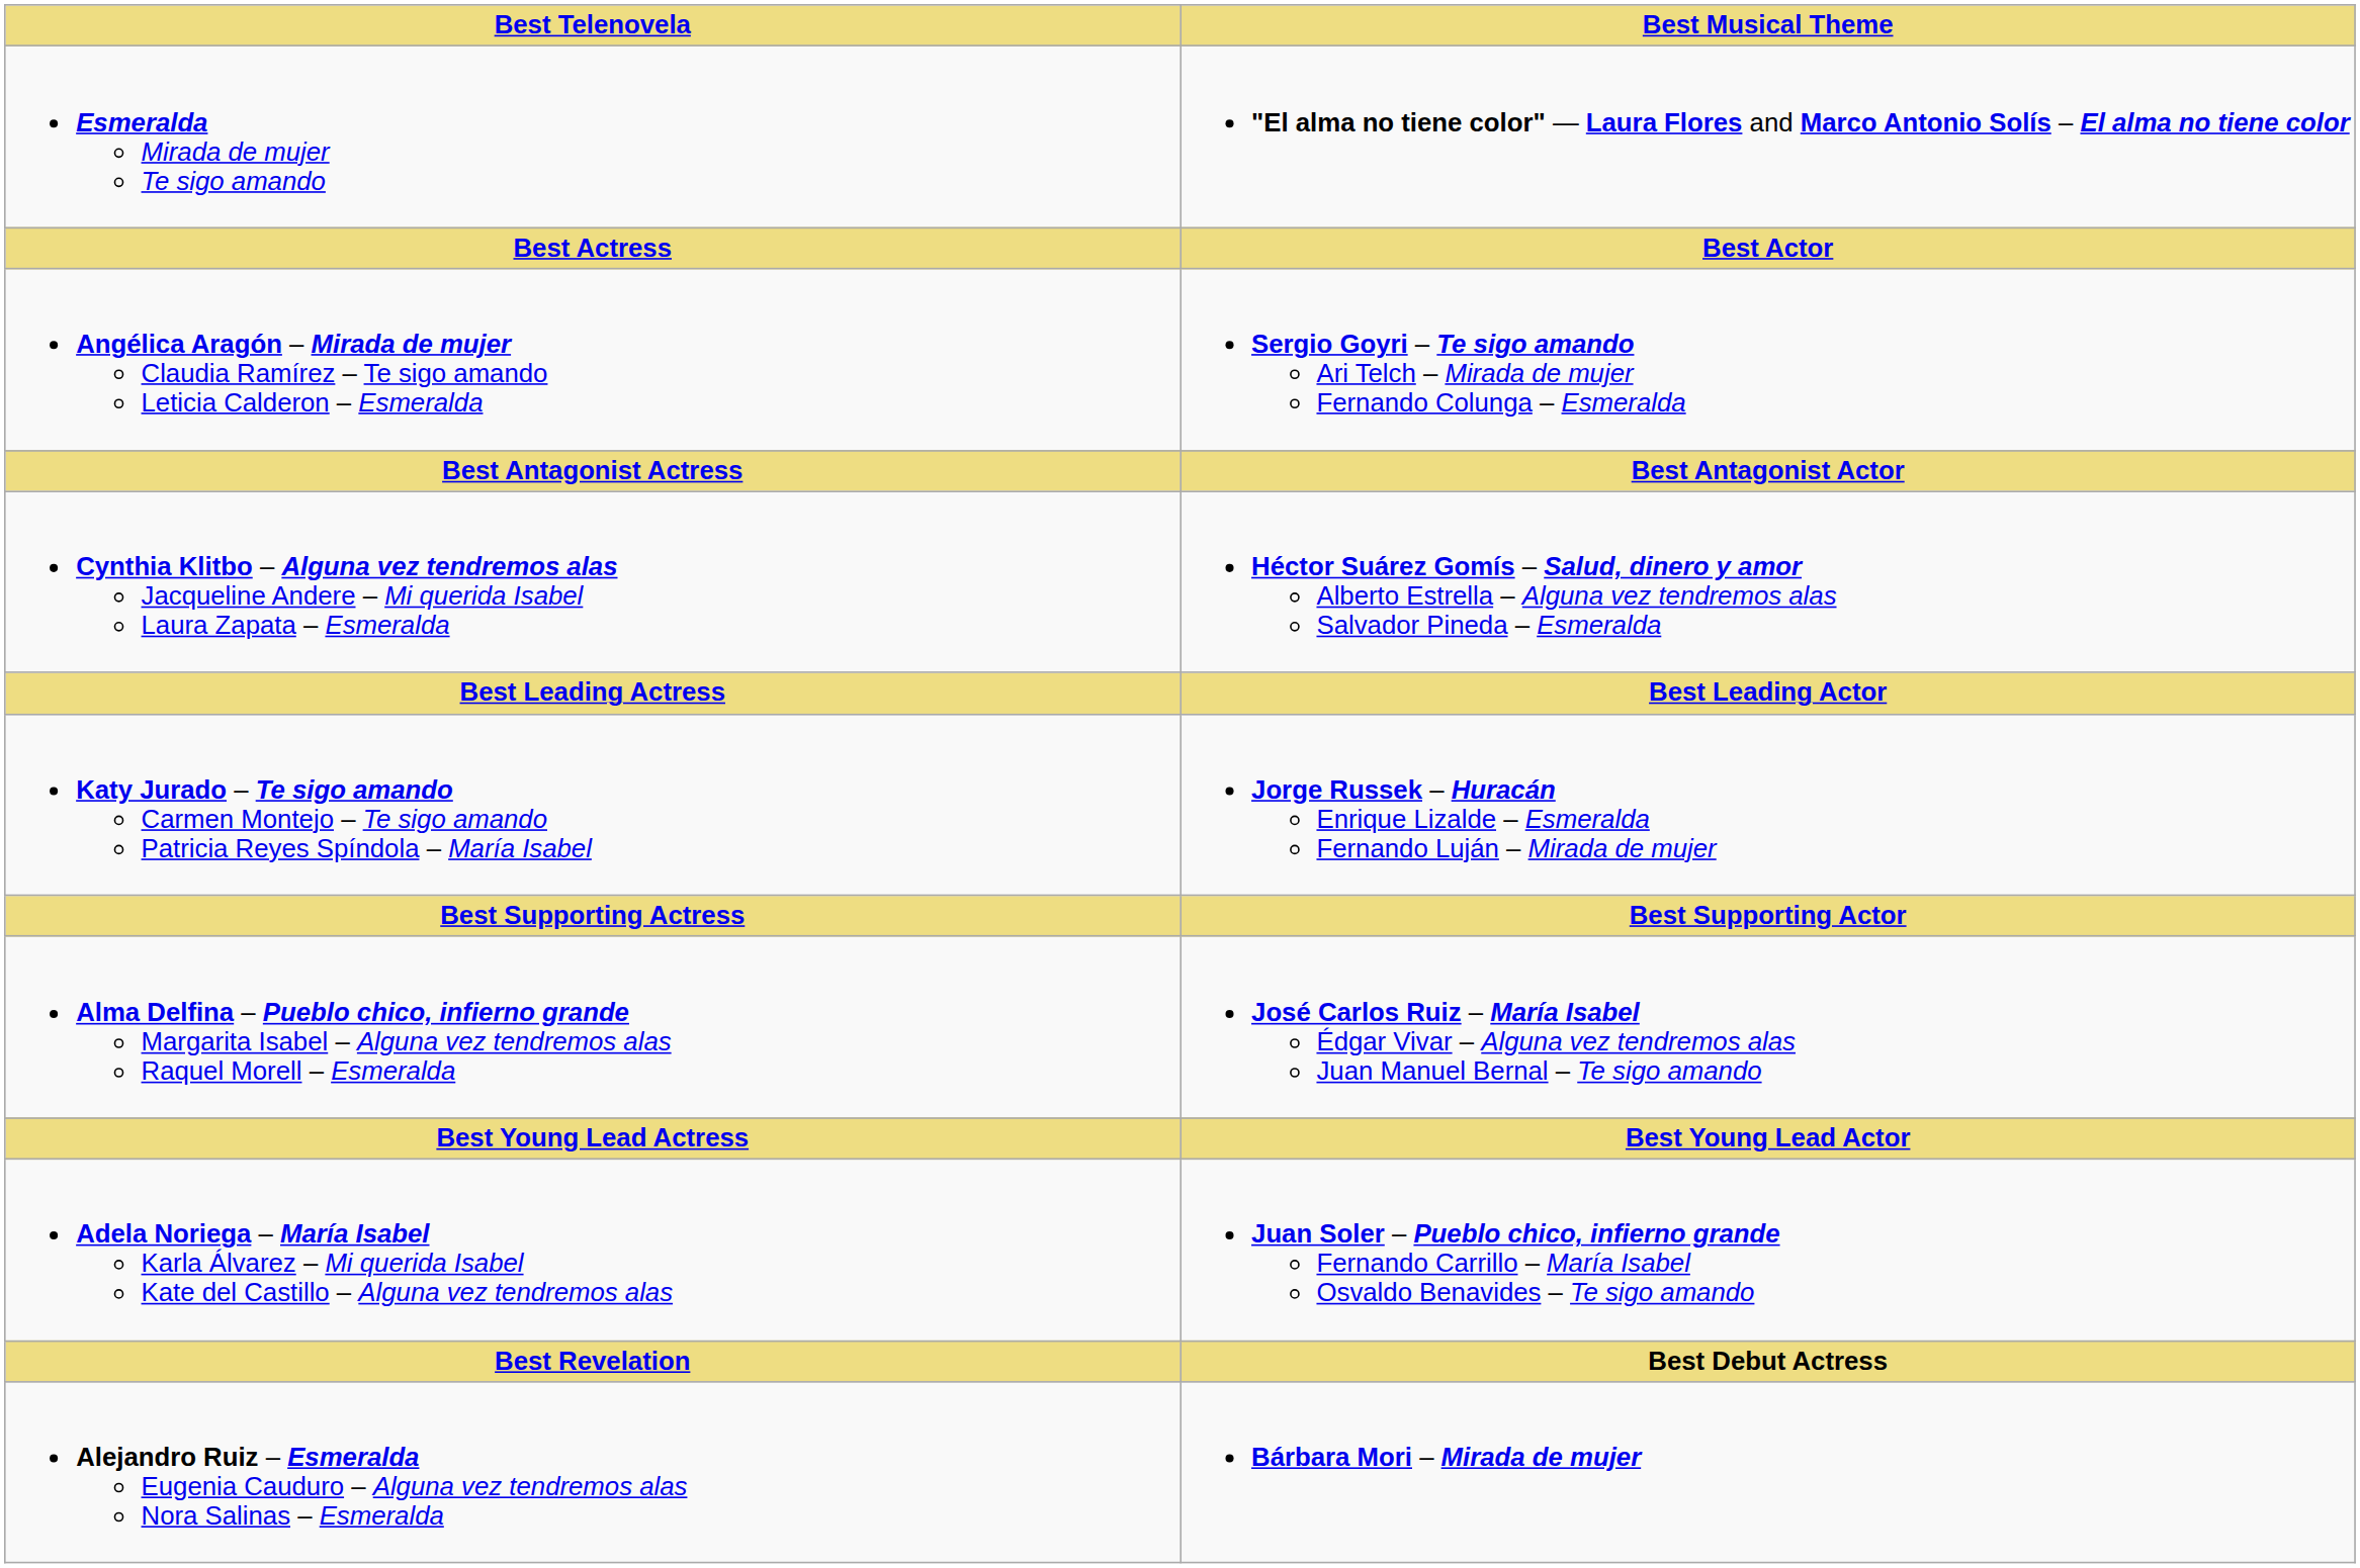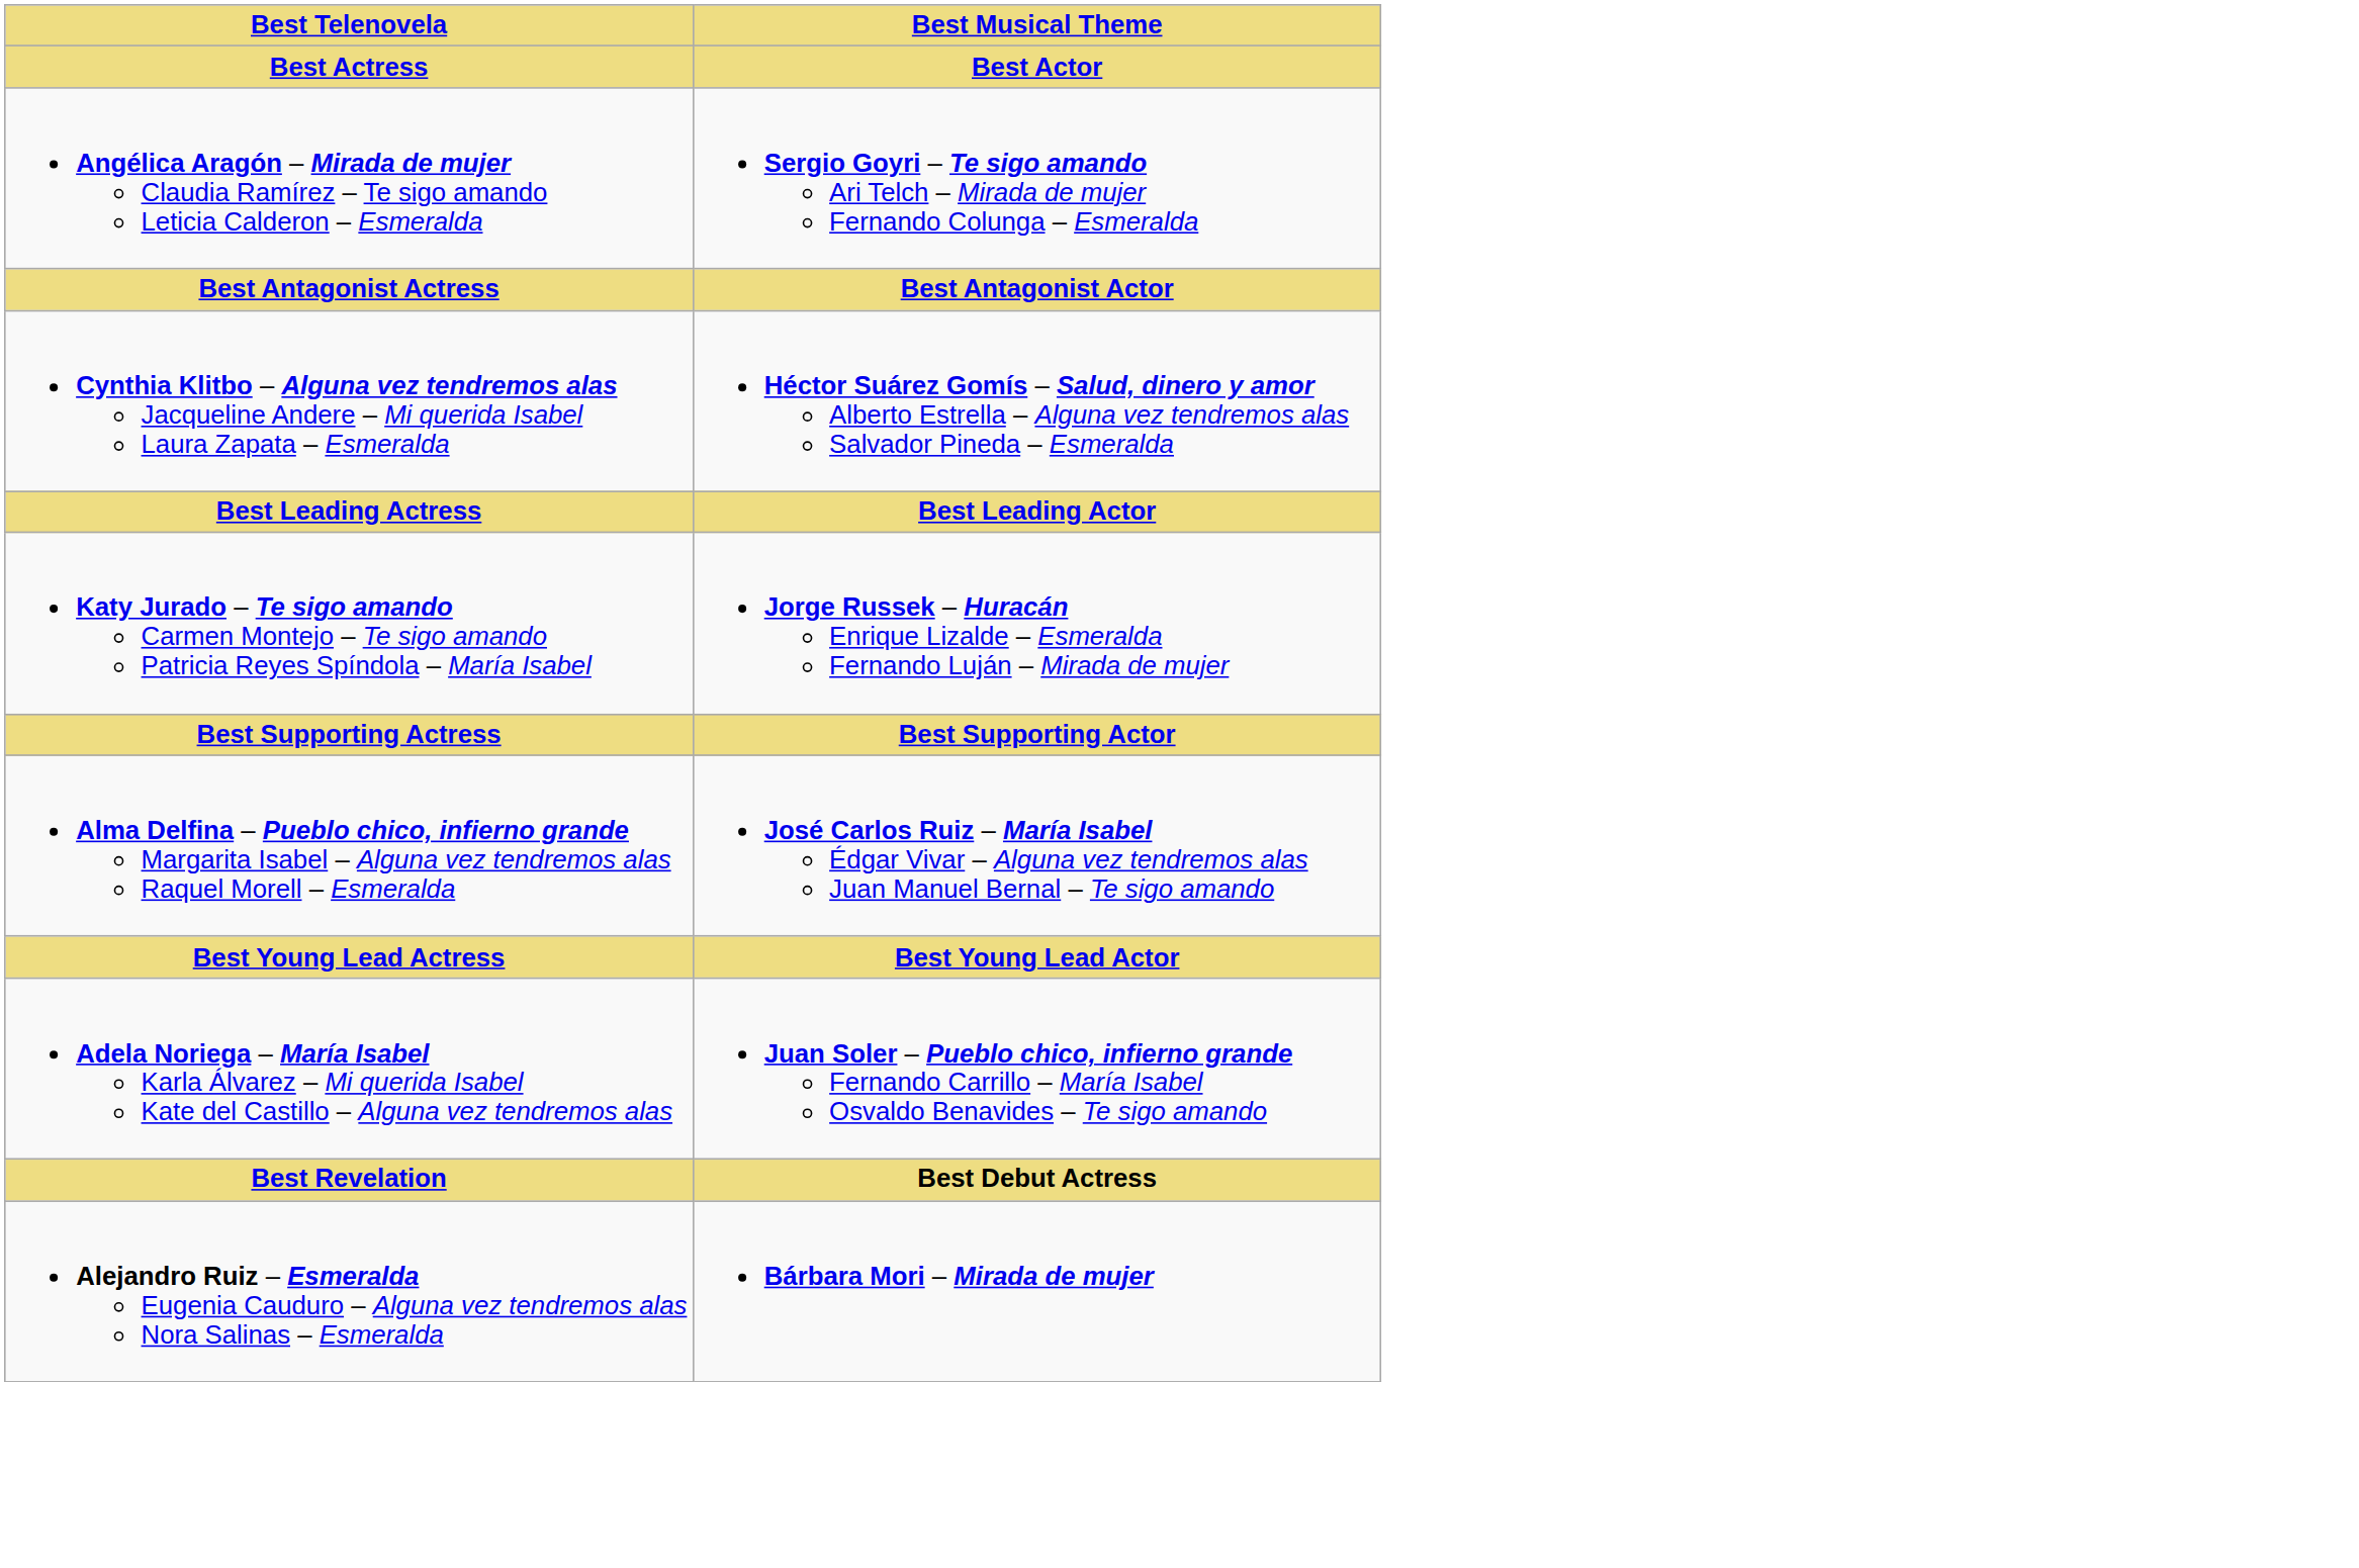 <table class="wikitable">
 <tr>
 <th style="background:#EEDD82; width:50%"><a href='#'>Best Telenovela</a></th>
 <th style="background:#EEDD82; width:50%"><a href='#'>Best Musical Theme</a></th>
-</tr>
-<tr>
-<td valign="top"><br><ul><li><strong><em><a href='#'>Esmeralda</a></em></strong><ul><li><em><a href='#'>Mirada de mujer</a></em></li><li><em><a href='#'>Te sigo amando</a></em></li></ul></li></ul></td>
-<td valign="top"><br><ul><li><strong>"El alma no tiene color"</strong> — <strong><a href='#'>Laura Flores</a></strong> and <strong><a href='#'>Marco Antonio Solís</a></strong> – <strong><em><a href='#'>El alma no tiene color</a></em></strong></li></ul></td>
 </tr>
 <tr>
 <th style="background:#EEDD82; width:50%"><a href='#'>Best Actress</a></th>
 <th style="background:#EEDD82; width:50%"><a href='#'>Best Actor</a></th>
 </tr>
 <tr>
 <td valign="top"><br><ul><li><strong><a href='#'>Angélica Aragón</a></strong> – <strong><em><a href='#'>Mirada de mujer</a></em></strong><ul><li><a href='#'>Claudia Ramírez</a> – <a href='#'>Te sigo amando</a></li><li><a href='#'>Leticia Calderon</a> – <em><a href='#'>Esmeralda</a></em></li></ul></li></ul></td>
 <td valign="top"><br><ul><li><strong><a href='#'>Sergio Goyri</a></strong> – <strong><em><a href='#'>Te sigo amando</a></em></strong><ul><li><a href='#'>Ari Telch</a> – <em><a href='#'>Mirada de mujer</a></em></li><li><a href='#'>Fernando Colunga</a> – <em><a href='#'>Esmeralda</a></em></li></ul></li></ul></td>
 </tr>
 <tr>
 <th style="background:#EEDD82; width:50%"><a href='#'>Best Antagonist Actress</a></th>
 <th style="background:#EEDD82; width:50%"><a href='#'>Best Antagonist Actor</a></th>
 </tr>
 <tr>
 <td valign="top"><br><ul><li><strong><a href='#'>Cynthia Klitbo</a></strong> – <strong><em><a href='#'>Alguna vez tendremos alas</a></em></strong><ul><li><a href='#'>Jacqueline Andere</a> – <em><a href='#'>Mi querida Isabel</a></em></li><li><a href='#'>Laura Zapata</a> – <em><a href='#'>Esmeralda</a></em></li></ul></li></ul></td>
 <td valign="top"><br><ul><li><strong><a href='#'>Héctor Suárez Gomís</a></strong> – <strong><em><a href='#'>Salud, dinero y amor</a></em></strong><ul><li><a href='#'>Alberto Estrella</a> – <em><a href='#'>Alguna vez tendremos alas</a></em></li><li><a href='#'>Salvador Pineda</a> – <em><a href='#'>Esmeralda</a></em></li></ul></li></ul></td>
 </tr>
 <tr>
 <th style="background:#EEDD82; width:50%"><a href='#'>Best Leading Actress</a></th>
 <th style="background:#EEDD82; width:50%"><a href='#'>Best Leading Actor</a></th>
 </tr>
 <tr>
 <td valign="top"><br><ul><li><strong><a href='#'>Katy Jurado</a></strong> – <strong><em><a href='#'>Te sigo amando</a></em></strong><ul><li><a href='#'>Carmen Montejo</a> – <em><a href='#'>Te sigo amando</a></em></li><li><a href='#'>Patricia Reyes Spíndola</a> – <em><a href='#'>María Isabel</a></em></li></ul></li></ul></td>
 <td valign="top"><br><ul><li><strong><a href='#'>Jorge Russek</a></strong> – <strong><em><a href='#'>Huracán</a></em></strong><ul><li><a href='#'>Enrique Lizalde</a> – <em><a href='#'>Esmeralda</a></em></li><li><a href='#'>Fernando Luján</a> – <em><a href='#'>Mirada de mujer</a></em></li></ul></li></ul></td>
 </tr>
 <tr>
 <th style="background:#EEDD82; width:50%"><a href='#'>Best Supporting Actress</a></th>
 <th style="background:#EEDD82; width:50%"><a href='#'>Best Supporting Actor</a></th>
 </tr>
 <tr>
 <td valign="top"><br><ul><li><strong><a href='#'>Alma Delfina</a></strong> – <strong><em><a href='#'>Pueblo chico, infierno grande</a></em></strong><ul><li><a href='#'>Margarita Isabel</a> – <em><a href='#'>Alguna vez tendremos alas</a></em></li><li><a href='#'>Raquel Morell</a> – <em><a href='#'>Esmeralda</a></em></li></ul></li></ul></td>
 <td valign="top"><br><ul><li><strong><a href='#'>José Carlos Ruiz</a></strong> – <strong><em><a href='#'>María Isabel</a></em></strong><ul><li><a href='#'>Édgar Vivar</a> – <em><a href='#'>Alguna vez tendremos alas</a></em></li><li><a href='#'>Juan Manuel Bernal</a> – <em><a href='#'>Te sigo amando</a></em></li></ul></li></ul></td>
 </tr>
 <tr>
 <th style="background:#EEDD82; width:50%"><a href='#'>Best Young Lead Actress</a></th>
 <th style="background:#EEDD82; width:50%"><a href='#'>Best Young Lead Actor</a></th>
 </tr>
 <tr>
 <td valign="top"><br><ul><li><strong><a href='#'>Adela Noriega</a></strong> – <strong><em><a href='#'>María Isabel</a></em></strong><ul><li><a href='#'>Karla Álvarez</a> – <em><a href='#'>Mi querida Isabel</a></em></li><li><a href='#'>Kate del Castillo</a> – <em><a href='#'>Alguna vez tendremos alas</a></em></li></ul></li></ul></td>
 <td valign="top"><br><ul><li><strong><a href='#'>Juan Soler</a></strong> – <strong><em><a href='#'>Pueblo chico, infierno grande</a></em></strong><ul><li><a href='#'>Fernando Carrillo</a> – <em><a href='#'>María Isabel</a></em></li><li><a href='#'>Osvaldo Benavides</a> – <em><a href='#'>Te sigo amando</a></em></li></ul></li></ul></td>
 </tr>
 <tr>
 <th style="background:#EEDD82; width:50%"><a href='#'>Best Revelation</a></th>
 <th style="background:#EEDD82; width:50%">Best Debut Actress</th>
 </tr>
 <tr>
 <td valign="top"><br><ul><li><strong>Alejandro Ruiz</strong> – <strong><em><a href='#'>Esmeralda</a></em></strong><ul><li><a href='#'>Eugenia Cauduro</a> – <em><a href='#'>Alguna vez tendremos alas</a></em></li><li><a href='#'>Nora Salinas</a> – <em><a href='#'>Esmeralda</a></em></li></ul></li></ul></td>
 <td valign="top"><br><ul><li><strong><a href='#'>Bárbara Mori</a></strong> – <strong><em><a href='#'>Mirada de mujer</a></em></strong></li></ul></td>
 </tr>
 </table>
